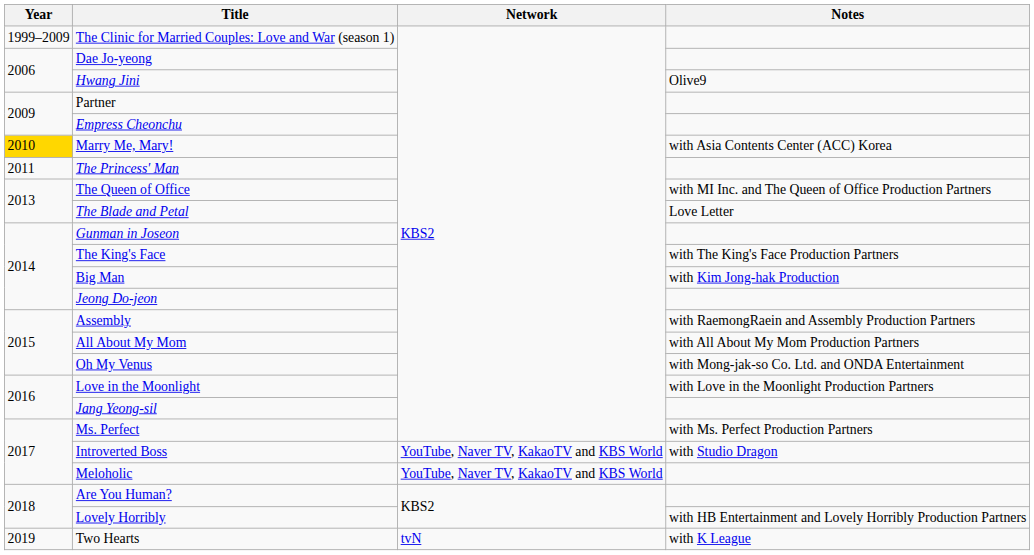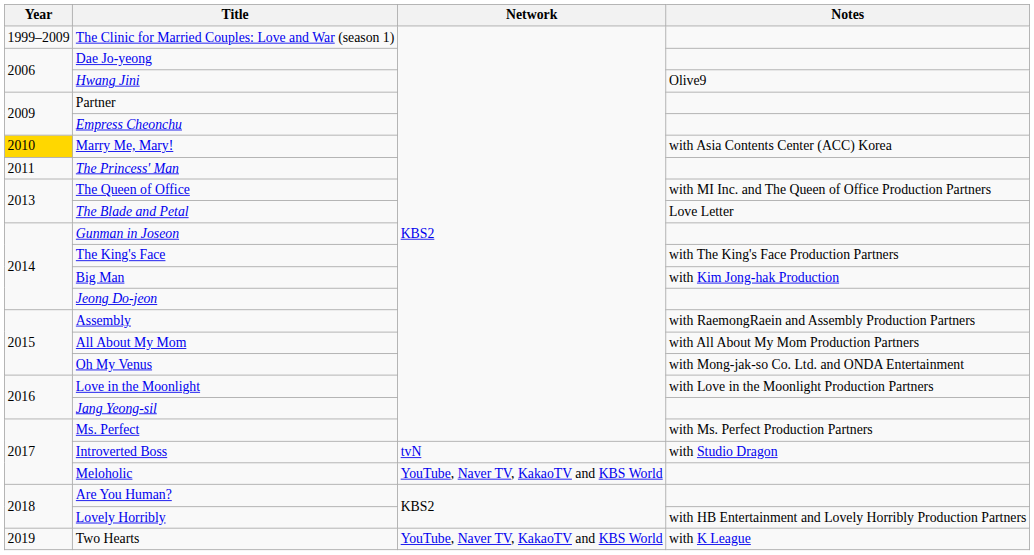 <table class="wikitable">
 <tr>
 <th>Year</th>
 <th>Title</th>
 <th>Network</th>
 <th>Notes</th>
 </tr>
 <tr>
 <td>1999–2009</td>
 <td><a href='#'>The Clinic for Married Couples: Love and War</a> (season 1)</td>
 <td rowspan="19"><a href='#'>KBS2</a></td>
 <td></td>
 </tr>
 <tr>
 <td rowspan="2">2006</td>
 <td><a href='#'>Dae Jo-yeong</a></td>
 <td></td>
 </tr>
 <tr>
 <td><em><a href='#'>Hwang Jini</a></em></td>
 <td>Olive9</td>
 </tr>
 <tr>
 <td rowspan="2">2009</td>
 <td>Partner</td>
 <td></td>
 </tr>
 <tr>
 <td><em><a href='#'>Empress Cheonchu</a></em></td>
 <td></td>
 </tr>
 <tr>
 <td style="background: gold;">2010</td>
 <td><a href='#'>Marry Me, Mary!</a></td>
 <td>with Asia Contents Center (ACC) Korea</td>
 </tr>
 <tr>
 <td>2011</td>
 <td><em><a href='#'>The Princess' Man</a></em></td>
 <td></td>
 </tr>
 <tr>
 <td rowspan="2">2013</td>
 <td><a href='#'>The Queen of Office</a></td>
 <td>with MI Inc. and The Queen of Office Production Partners</td>
 </tr>
 <tr>
 <td><em><a href='#'>The Blade and Petal</a></em></td>
 <td>Love Letter</td>
 </tr>
 <tr>
 <td rowspan="4">2014</td>
 <td><em><a href='#'>Gunman in Joseon</a></em></td>
 <td></td>
 </tr>
 <tr>
 <td><a href='#'>The King's Face</a></td>
 <td>with The King's Face Production Partners</td>
 </tr>
 <tr>
 <td><a href='#'>Big Man</a></td>
 <td>with <a href='#'>Kim Jong-hak Production</a></td>
 </tr>
 <tr>
 <td><em><a href='#'>Jeong Do-jeon</a></em></td>
 <td></td>
 </tr>
 <tr>
 <td rowspan="3">2015</td>
 <td><a href='#'>Assembly</a></td>
 <td>with RaemongRaein and Assembly Production Partners</td>
 </tr>
 <tr>
 <td><a href='#'>All About My Mom</a></td>
 <td>with All About My Mom Production Partners</td>
 </tr>
 <tr>
 <td><a href='#'>Oh My Venus</a></td>
 <td>with Mong-jak-so Co. Ltd. and ONDA Entertainment</td>
 </tr>
 <tr>
 <td rowspan="2">2016</td>
 <td><a href='#'>Love in the Moonlight</a></td>
 <td>with Love in the Moonlight Production Partners</td>
 </tr>
 <tr>
 <td><em><a href='#'>Jang Yeong-sil</a></em></td>
 <td></td>
 </tr>
 <tr>
 <td rowspan="3">2017</td>
 <td><a href='#'>Ms. Perfect</a></td>
 <td>with Ms. Perfect Production Partners</td>
 </tr>
 <tr>
 <td><a href='#'>Introverted Boss</a></td>
-<td><a href='#'>YouTube</a>, <a href='#'>Naver TV</a>, <a href='#'>KakaoTV</a> and <a href='#'>KBS World</a></td>
+<td><a href='#'>tvN</a></td>
 <td>with <a href='#'>Studio Dragon</a></td>
 </tr>
 <tr>
 <td><a href='#'>Meloholic</a></td>
 <td><a href='#'>YouTube</a>, <a href='#'>Naver TV</a>, <a href='#'>KakaoTV</a> and <a href='#'>KBS World</a></td>
 <td></td>
 </tr>
 <tr>
 <td rowspan="2">2018</td>
 <td><a href='#'>Are You Human?</a></td>
 <td rowspan="2">KBS2</td>
 <td></td>
 </tr>
 <tr>
 <td><a href='#'>Lovely Horribly</a></td>
 <td>with HB Entertainment and Lovely Horribly Production Partners</td>
 </tr>
 <tr>
 <td>2019</td>
 <td>Two Hearts</td>
-<td><a href='#'>tvN</a></td>
+<td><a href='#'>YouTube</a>, <a href='#'>Naver TV</a>, <a href='#'>KakaoTV</a> and <a href='#'>KBS World</a></td>
 <td>with <a href='#'>K League</a></td>
 </tr>
 </table>
